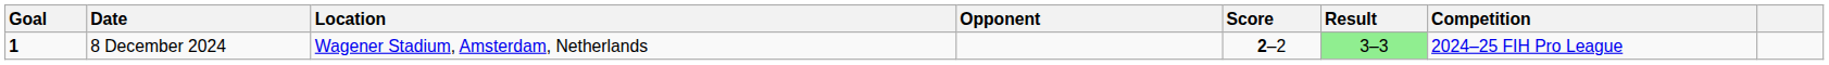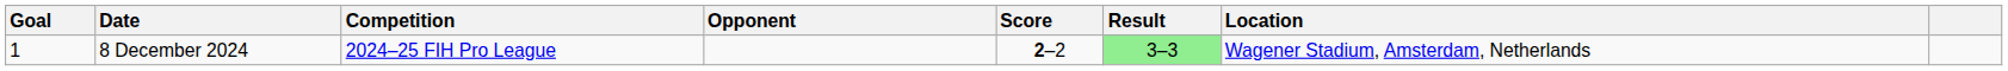 <table class="wikitable sortable" style="font-size:90%" width=97%>
 <tr>
 <th style="width: 25px; text-align: left">Goal</th>
 <th style="width: 100px; text-align: left">Date</th>
-<th style="width: 300px; text-align: left">Location</th>
+<th style="width: 150px; text-align: left">Competition</th>
 <th style="width: 120px; text-align: left">Opponent</th>
 <th style="width: 30px; text-align: left">Score</th>
 <th style="width: 30px; text-align: left">Result</th>
-<th style="width: 150px; text-align: left">Competition</th>
+<th style="width: 300px; text-align: left">Location</th>
 <th style="width: 25px; text-align: left"></th>
 </tr>
 <tr>
-<td><strong>1</strong></td>
+<td>1</td>
 <td>8 December 2024</td>
-<td><a href='#'>Wagener Stadium</a>, <a href='#'>Amsterdam</a>, Netherlands</td>
+<td><a href='#'>2024–25 FIH Pro League</a></td>
 <td></td>
 <td align="center"><strong>2</strong>–2</td>
 <td align="center" style="background: lightgreen;">3–3</td>
-<td><a href='#'>2024–25 FIH Pro League</a></td>
+<td><a href='#'>Wagener Stadium</a>, <a href='#'>Amsterdam</a>, Netherlands</td>
 <td></td>
 </tr>
 </table>
